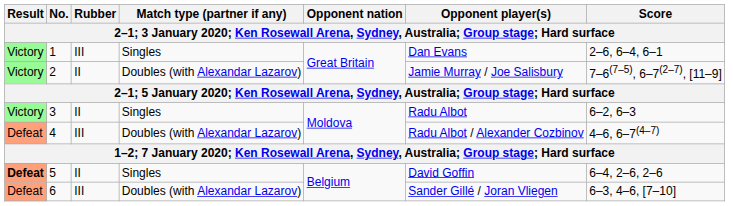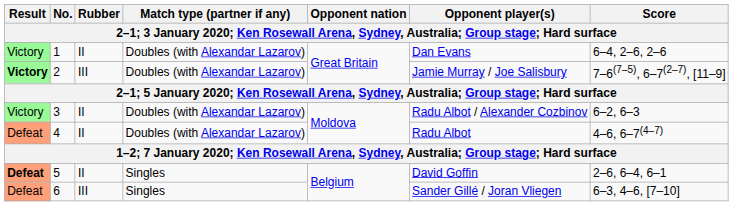 <table class=wikitable>
 <tr>
 <th>Result</th>
 <th>No.</th>
 <th>Rubber</th>
 <th>Match type (partner if any)</th>
 <th>Opponent nation</th>
 <th>Opponent player(s)</th>
 <th>Score</th>
 </tr>
 <tr>
 <th colspan=7>2–1; 3 January 2020; <a href='#'>Ken Rosewall Arena</a>, <a href='#'>Sydney</a>, Australia; <a href='#'>Group stage</a>; Hard surface</th>
 </tr>
 <tr>
 <td bgcolor=98FB98>Victory</td>
 <td>1</td>
-<td>III</td>
-<td>Singles</td>
+<td>II</td>
+<td>Doubles (with <a href='#'>Alexandar Lazarov</a>)</td>
 <td rowspan=2> <a href='#'>Great Britain</a></td>
 <td><a href='#'>Dan Evans</a></td>
-<td>2–6, 6–4, 6–1</td>
+<td>6–4, 2–6, 2–6</td>
 </tr>
 <tr>
-<td bgcolor=98FB98>Victory</td>
+<td bgcolor=98FB98><strong>Victory</strong></td>
 <td>2</td>
-<td>II</td>
+<td>III</td>
 <td>Doubles (with <a href='#'>Alexandar Lazarov</a>)</td>
 <td><a href='#'>Jamie Murray</a> / <a href='#'>Joe Salisbury</a></td>
 <td>7–6<sup>(7–5)</sup>, 6–7<sup>(2–7)</sup>, [11–9]</td>
 </tr>
 <tr>
 <th colspan=7>2–1; 5 January 2020; <a href='#'>Ken Rosewall Arena</a>, <a href='#'>Sydney</a>, Australia; <a href='#'>Group stage</a>; Hard surface</th>
 </tr>
 <tr>
 <td bgcolor=98FB98>Victory</td>
 <td>3</td>
 <td>II</td>
-<td>Singles</td>
+<td>Doubles (with <a href='#'>Alexandar Lazarov</a>)</td>
 <td rowspan=2> <a href='#'>Moldova</a></td>
-<td><a href='#'>Radu Albot</a></td>
+<td><a href='#'>Radu Albot</a> / <a href='#'>Alexander Cozbinov</a></td>
 <td>6–2, 6–3</td>
 </tr>
 <tr>
 <td bgcolor=FFA07A>Defeat</td>
 <td>4</td>
-<td>III</td>
+<td>II</td>
 <td>Doubles (with <a href='#'>Alexandar Lazarov</a>)</td>
-<td><a href='#'>Radu Albot</a> / <a href='#'>Alexander Cozbinov</a></td>
+<td><a href='#'>Radu Albot</a></td>
 <td>4–6, 6–7<sup>(4–7)</sup></td>
 </tr>
 <tr>
 <th colspan=7>1–2; 7 January 2020; <a href='#'>Ken Rosewall Arena</a>, <a href='#'>Sydney</a>, Australia; <a href='#'>Group stage</a>; Hard surface</th>
 </tr>
 <tr>
 <td bgcolor=FFA07A><strong>Defeat</strong></td>
 <td>5</td>
 <td>II</td>
 <td>Singles</td>
 <td rowspan=2> <a href='#'>Belgium</a></td>
 <td><a href='#'>David Goffin</a></td>
-<td>6–4, 2–6, 2–6</td>
+<td>2–6, 6–4, 6–1</td>
 </tr>
 <tr>
 <td bgcolor=FFA07A>Defeat</td>
 <td>6</td>
 <td>III</td>
-<td>Doubles (with <a href='#'>Alexandar Lazarov</a>)</td>
+<td>Singles</td>
 <td><a href='#'>Sander Gillé</a> / <a href='#'>Joran Vliegen</a></td>
 <td>6–3, 4–6, [7–10]</td>
 </tr>
 </table>
